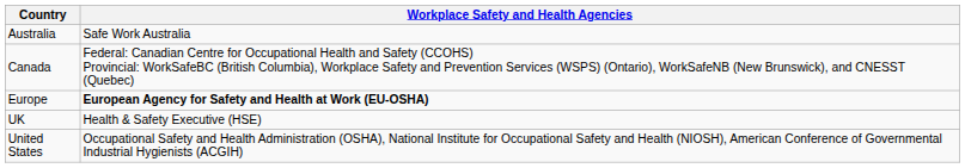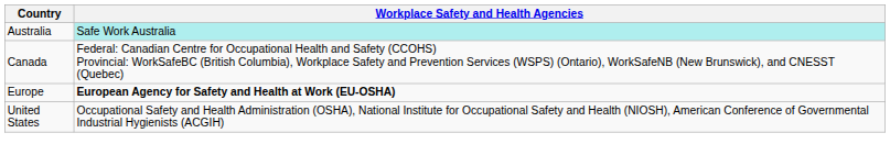 <table class="wikitable">
 <tr>
 <th>Country</th>
 <th><a href='#'>Workplace Safety and Health Agencies</a></th>
 </tr>
 <tr>
 <td>Australia</td>
-<td>Safe Work Australia</td>
+<td style="background: paleturquoise;">Safe Work Australia</td>
 </tr>
 <tr>
 <td>Canada</td>
 <td>Federal: Canadian Centre for Occupational Health and Safety (CCOHS)<br>Provincial: WorkSafeBC (British Columbia), Workplace Safety and Prevention Services (WSPS) (Ontario), WorkSafeNB (New Brunswick), and CNESST (Quebec)</td>
 </tr>
 <tr>
 <td>Europe</td>
 <td><strong>European Agency for Safety and Health at Work (EU-OSHA)</strong></td>
 </tr>
 <tr>
-<td>UK</td>
-<td>Health & Safety Executive (HSE)</td>
-</tr>
-<tr>
 <td>United States</td>
 <td>Occupational Safety and Health Administration (OSHA), National Institute for Occupational Safety and Health (NIOSH), American Conference of Governmental Industrial Hygienists (ACGIH)</td>
 </tr>
 </table>
